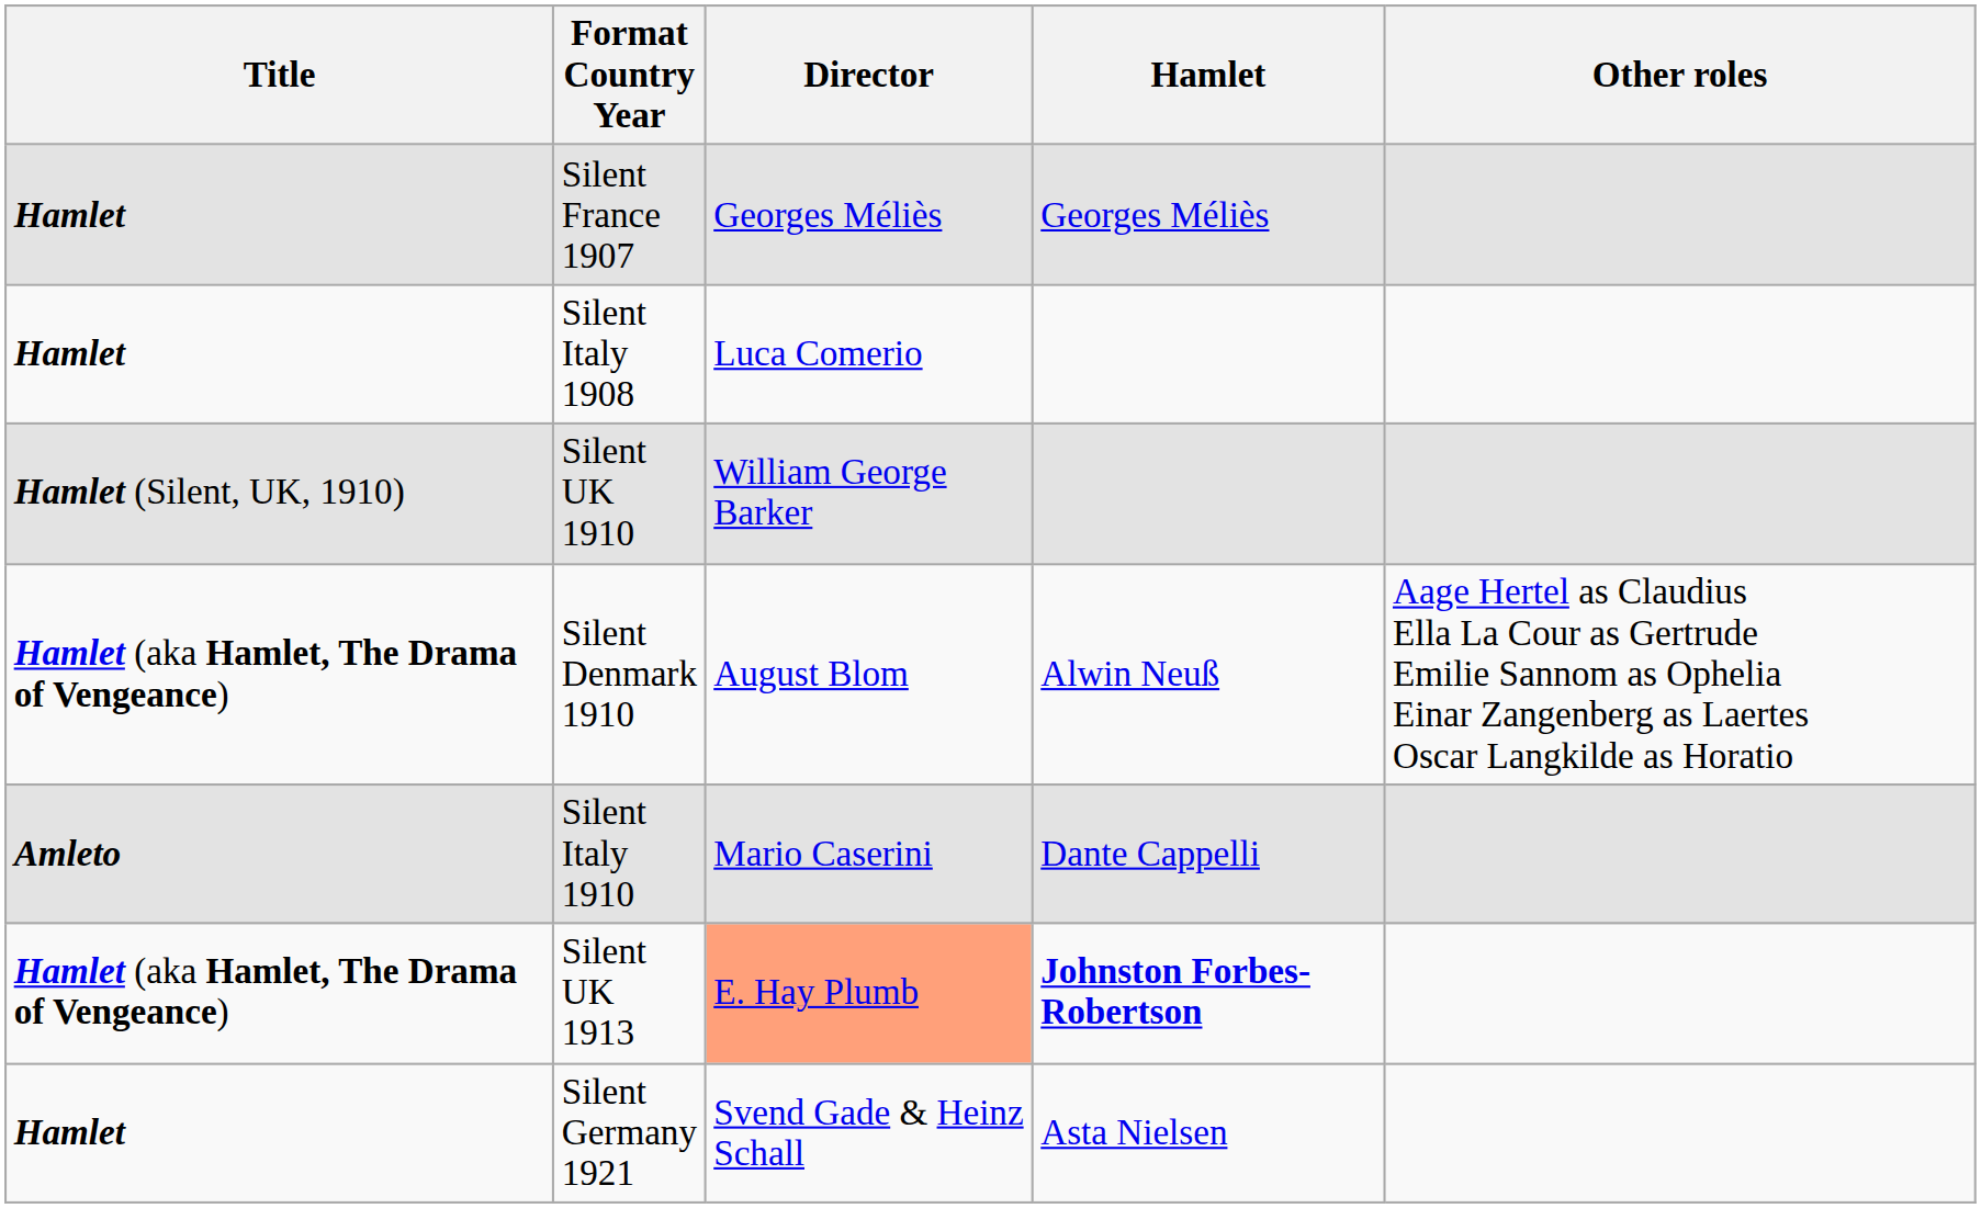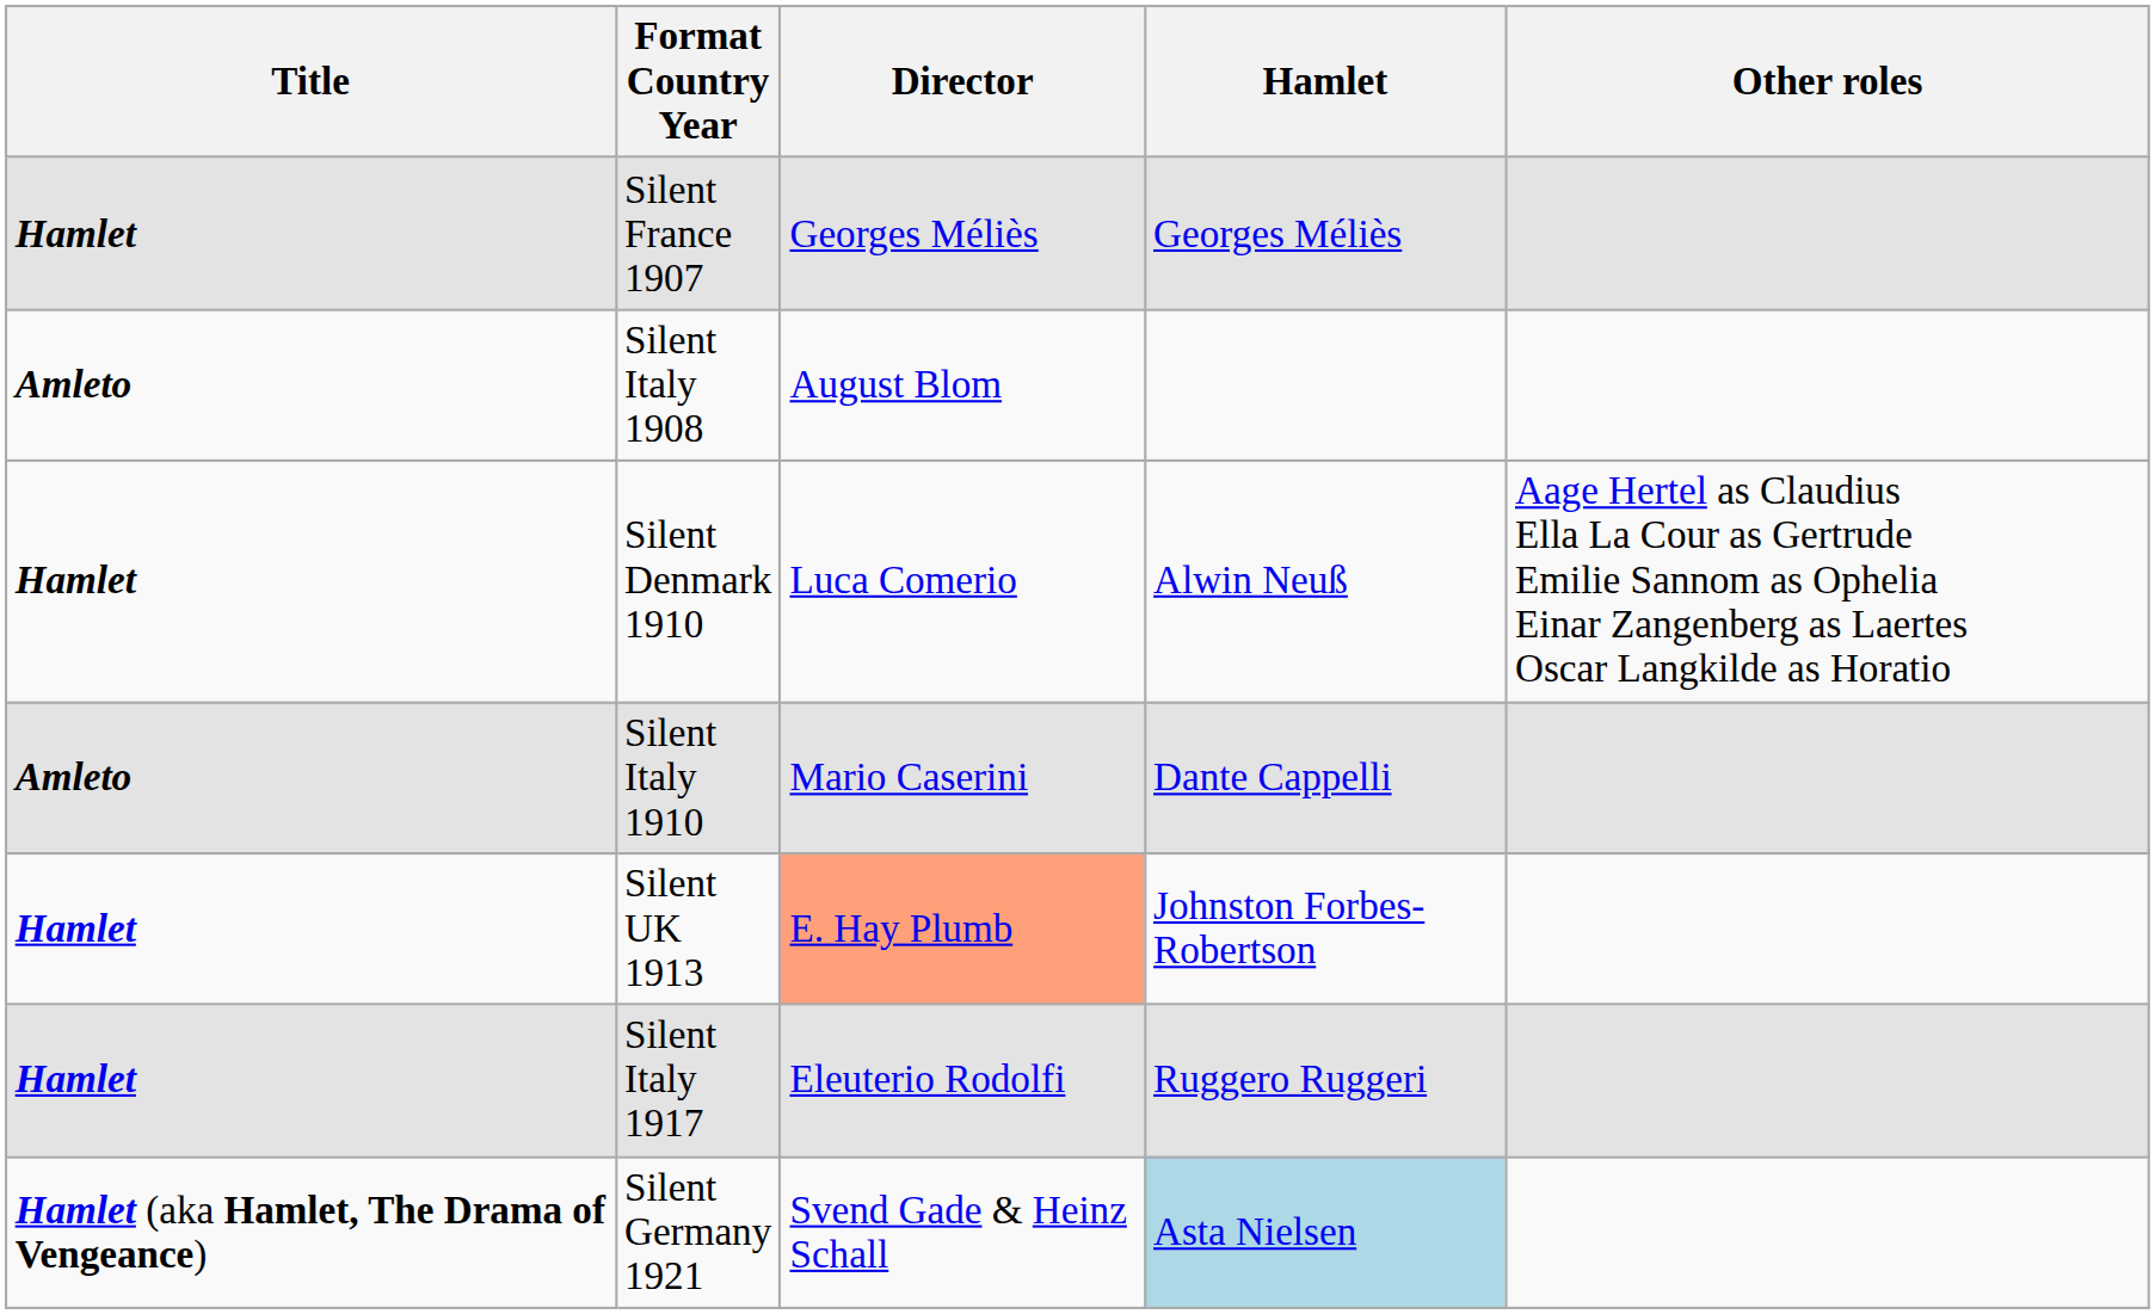 <table class="wikitable">
 <tr>
 <th>Title</th>
 <th>Format<br>Country<br>Year</th>
 <th>Director</th>
 <th>Hamlet</th>
 <th width=30%>Other roles</th>
 </tr>
 <tr bgcolor=#e3e3e3>
 <td><strong><em>Hamlet</em></strong></td>
 <td>Silent<br>France<br>1907</td>
 <td><a href='#'>Georges Méliès</a></td>
 <td><a href='#'>Georges Méliès</a></td>
 <td></td>
 </tr>
 <tr>
-<td><strong><em>Hamlet</em></strong></td>
+<td><strong><em>Amleto</em></strong></td>
 <td>Silent<br>Italy<br>1908</td>
-<td><a href='#'>Luca Comerio</a></td>
-<td></td>
-<td></td>
-</tr>
-<tr bgcolor=#e3e3e3>
-<td><strong><em>Hamlet</em></strong> (Silent, UK, 1910)</td>
-<td>Silent<br>UK<br>1910</td>
-<td><a href='#'>William George Barker</a></td>
+<td><a href='#'>August Blom</a></td>
 <td></td>
 <td></td>
 </tr>
 <tr>
-<td><strong><em><a href='#'>Hamlet</a></em></strong> (aka <strong>Hamlet, The Drama of Vengeance</strong>)</td>
+<td><strong><em>Hamlet</em></strong></td>
 <td>Silent<br>Denmark<br>1910</td>
-<td><a href='#'>August Blom</a></td>
+<td><a href='#'>Luca Comerio</a></td>
 <td><a href='#'>Alwin Neuß</a></td>
 <td><a href='#'>Aage Hertel</a> as Claudius<br>Ella La Cour as Gertrude<br>Emilie Sannom as Ophelia<br>Einar Zangenberg as Laertes<br>Oscar Langkilde as Horatio</td>
 </tr>
 <tr bgcolor=#e3e3e3>
 <td><strong><em>Amleto</em></strong></td>
 <td>Silent<br>Italy<br>1910</td>
 <td><a href='#'>Mario Caserini</a></td>
 <td><a href='#'>Dante Cappelli</a></td>
 <td></td>
 </tr>
 <tr>
-<td><strong><em><a href='#'>Hamlet</a></em></strong> (aka <strong>Hamlet, The Drama of Vengeance</strong>)</td>
+<td><strong><em><a href='#'>Hamlet</a></em></strong></td>
 <td>Silent<br>UK<br>1913</td>
 <td style="background: lightsalmon;"><a href='#'>E. Hay Plumb</a></td>
-<td><strong><a href='#'>Johnston Forbes-Robertson</a></strong></td>
+<td><a href='#'>Johnston Forbes-Robertson</a></td>
+<td></td>
+</tr>
+<tr bgcolor=#e3e3e3>
+<td><strong><em><a href='#'>Hamlet</a></em></strong></td>
+<td>Silent<br>Italy<br>1917</td>
+<td><a href='#'>Eleuterio Rodolfi</a></td>
+<td><a href='#'>Ruggero Ruggeri</a></td>
 <td></td>
 </tr>
 <tr>
-<td><strong><em>Hamlet</em></strong></td>
+<td><strong><em><a href='#'>Hamlet</a></em></strong> (aka <strong>Hamlet, The Drama of Vengeance</strong>)</td>
 <td>Silent<br>Germany<br>1921</td>
 <td><a href='#'>Svend Gade</a> & <a href='#'>Heinz Schall</a></td>
-<td><a href='#'>Asta Nielsen</a></td>
+<td style="background: lightblue;"><a href='#'>Asta Nielsen</a></td>
 <td></td>
 </tr>
 </table>
